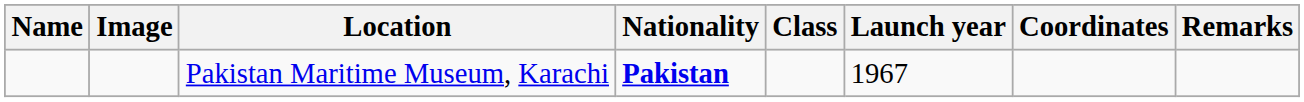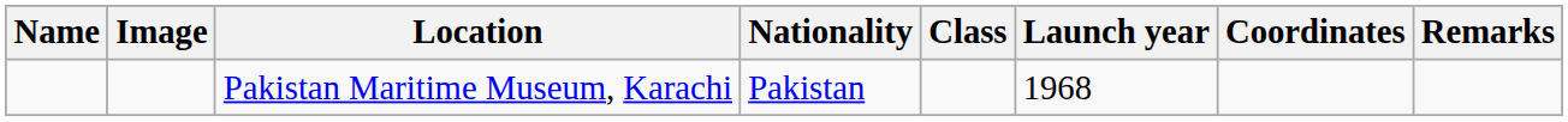 <table class="wikitable">
 <tr>
 <th>Name</th>
 <th>Image</th>
 <th>Location</th>
 <th>Nationality</th>
 <th>Class</th>
 <th>Launch year</th>
 <th>Coordinates</th>
 <th>Remarks</th>
 </tr>
 <tr>
 <td></td>
 <td></td>
 <td><a href='#'>Pakistan Maritime Museum</a>, <a href='#'>Karachi</a></td>
-<td><strong> <a href='#'>Pakistan</a></strong></td>
+<td> <a href='#'>Pakistan</a></td>
 <td></td>
-<td>1967</td>
+<td>1968</td>
 <td></td>
 <td></td>
 </tr>
 </table>
